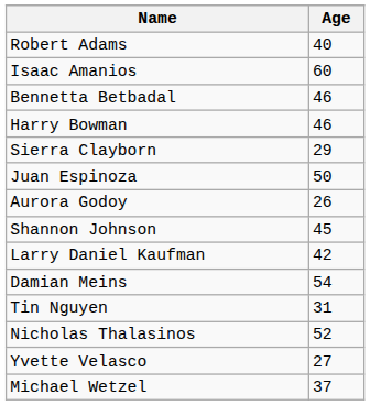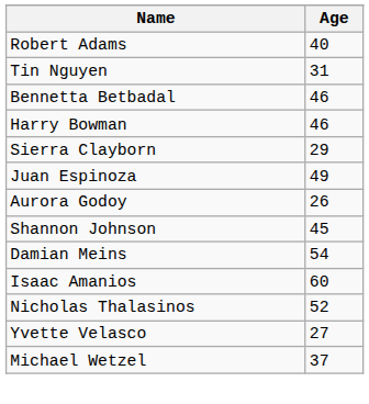 <table class="wikitable sortable floatright" style="font-size:88%; margin:0 0 1.5em 1.5em; width:20%">
 <tr>
 </tr>
 <tr>
 <th>Name</th>
 <th>Age</th>
 </tr>
 <tr>
 <td>Robert Adams</td>
 <td>40</td>
 </tr>
 <tr>
-<td>Isaac Amanios</td>
-<td>60</td>
+<td>Tin Nguyen</td>
+<td>31</td>
 </tr>
 <tr>
 <td>Bennetta Betbadal</td>
 <td>46</td>
 </tr>
 <tr>
 <td>Harry Bowman</td>
 <td>46</td>
 </tr>
 <tr>
 <td>Sierra Clayborn</td>
 <td>29</td>
 </tr>
 <tr>
 <td>Juan Espinoza</td>
-<td>50</td>
+<td>49</td>
 </tr>
 <tr>
 <td>Aurora Godoy</td>
 <td>26</td>
 </tr>
 <tr>
 <td>Shannon Johnson</td>
 <td>45</td>
 </tr>
 <tr>
-<td>Larry Daniel Kaufman</td>
-<td>42</td>
-</tr>
-<tr>
 <td>Damian Meins</td>
 <td>54</td>
 </tr>
 <tr>
-<td>Tin Nguyen</td>
-<td>31</td>
+<td>Isaac Amanios</td>
+<td>60</td>
 </tr>
 <tr>
 <td>Nicholas Thalasinos</td>
 <td>52</td>
 </tr>
 <tr>
 <td>Yvette Velasco</td>
 <td>27</td>
 </tr>
 <tr>
 <td>Michael Wetzel</td>
 <td>37</td>
 </tr>
 </table>
